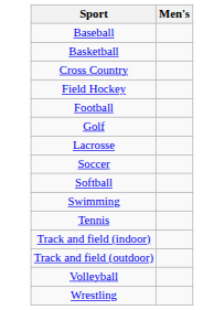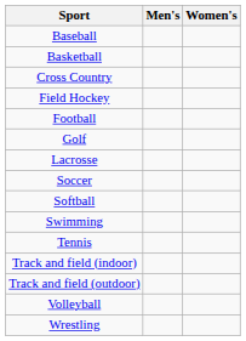 <table class="wikitable" style="margin:auto; text-align:center">
 <tr>
 <th>Sport</th>
 <th>Men's</th>
+<th>Women's</th>
 </tr>
 <tr>
 <td><a href='#'>Baseball</a></td>
+<td></td>
 <td></td>
 </tr>
 <tr>
 <td><a href='#'>Basketball</a></td>
 <td></td>
+<td></td>
 </tr>
 <tr>
 <td><a href='#'>Cross Country</a></td>
+<td></td>
 <td></td>
 </tr>
 <tr>
 <td><a href='#'>Field Hockey</a></td>
 <td></td>
+<td></td>
 </tr>
 <tr>
 <td><a href='#'>Football</a></td>
+<td></td>
 <td></td>
 </tr>
 <tr>
 <td><a href='#'>Golf</a></td>
 <td></td>
+<td></td>
 </tr>
 <tr>
 <td><a href='#'>Lacrosse</a></td>
+<td></td>
 <td></td>
 </tr>
 <tr>
 <td><a href='#'>Soccer</a></td>
 <td></td>
+<td></td>
 </tr>
 <tr>
 <td><a href='#'>Softball</a></td>
+<td></td>
 <td></td>
 </tr>
 <tr>
 <td><a href='#'>Swimming</a></td>
 <td></td>
+<td></td>
 </tr>
 <tr>
 <td><a href='#'>Tennis</a></td>
+<td></td>
 <td></td>
 </tr>
 <tr>
 <td><a href='#'>Track and field (indoor)</a></td>
 <td></td>
+<td></td>
 </tr>
 <tr>
 <td><a href='#'>Track and field (outdoor)</a></td>
+<td></td>
 <td></td>
 </tr>
 <tr>
 <td><a href='#'>Volleyball</a></td>
 <td></td>
+<td></td>
 </tr>
 <tr>
 <td><a href='#'>Wrestling</a></td>
 <td></td>
+<td></td>
 </tr>
 </table>
